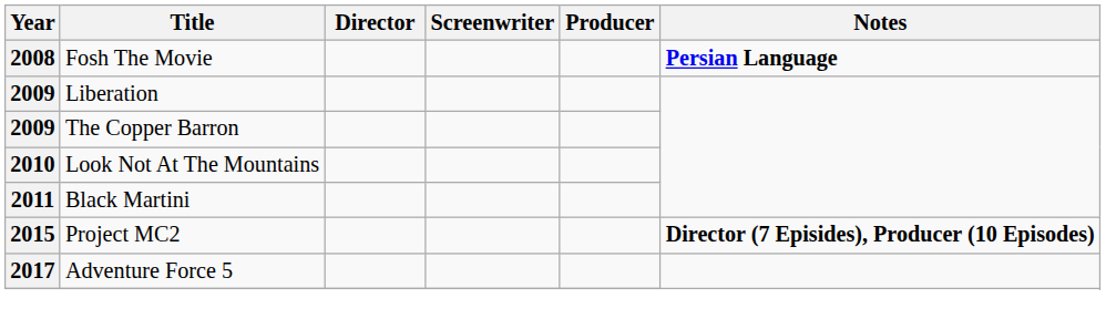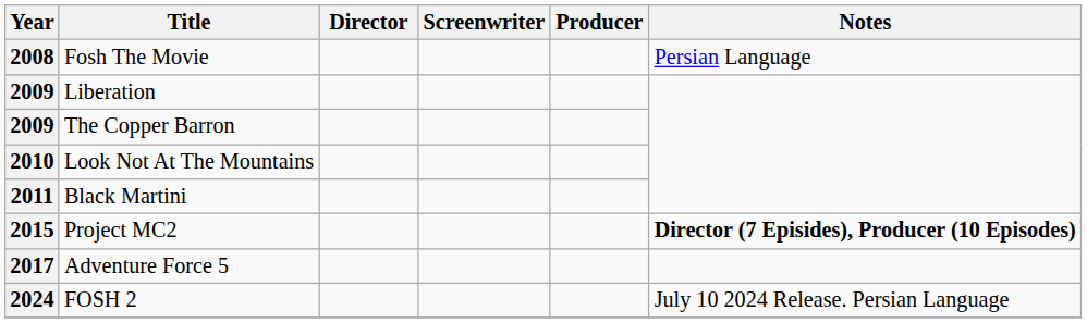 <table class="wikitable plainrowheaders">
 <tr>
 <th>Year</th>
 <th>Title</th>
 <th width=65>Director</th>
 <th width=65>Screenwriter</th>
 <th width=65>Producer</th>
 <th>Notes</th>
 </tr>
 <tr>
 <th>2008</th>
 <td>Fosh The Movie</td>
 <td></td>
 <td></td>
 <td></td>
-<td><strong><a href='#'>Persian</a> Language</strong></td>
+<td><a href='#'>Persian</a> Language</td>
 </tr>
 <tr>
 <th>2009</th>
 <td>Liberation</td>
 <td></td>
 <td></td>
 <td></td>
 </tr>
 <tr>
 <th>2009</th>
 <td>The Copper Barron</td>
 <td></td>
 <td></td>
 <td></td>
 </tr>
 <tr>
 <th>2010</th>
 <td>Look Not At The Mountains</td>
 <td></td>
 <td></td>
 <td></td>
 </tr>
 <tr>
 <th>2011</th>
 <td>Black Martini</td>
 <td></td>
 <td></td>
 <td></td>
 </tr>
 <tr>
 <th>2015</th>
 <td>Project MC2</td>
 <td></td>
 <td></td>
 <td></td>
 <td><strong>Director (7 Episides), Producer (10 Episodes)</strong></td>
 </tr>
 <tr>
 <th>2017</th>
 <td>Adventure Force 5</td>
 <td></td>
 <td></td>
 <td></td>
 </tr>
 <tr>
+<th>2024</th>
+<td>FOSH 2</td>
+<td></td>
+<td></td>
+<td></td>
+<td>July 10 2024 Release. Persian Language</td>
+</tr>
+<tr>
 </tr>
 </table>
